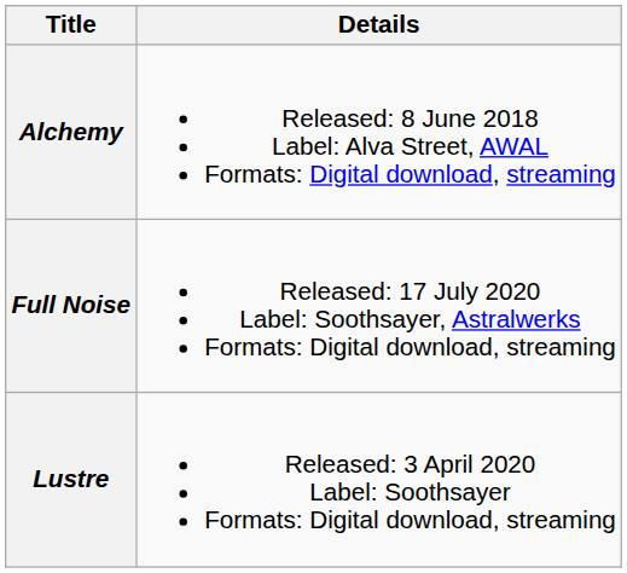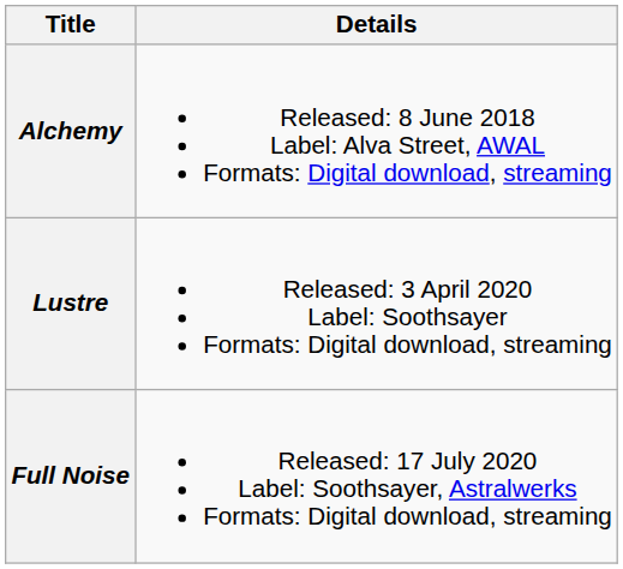 <table class="wikitable plainrowheaders" style="text-align:center;">
 <tr>
 <th>Title</th>
 <th>Details</th>
 </tr>
 <tr>
 <th scope="row"><em>Alchemy</em></th>
 <td><br><ul><li>Released: 8 June 2018</li><li>Label: Alva Street, <a href='#'>AWAL</a></li><li>Formats: <a href='#'>Digital download</a>, <a href='#'>streaming</a></li></ul></td>
 </tr>
 <tr>
+<th scope="row"><em>Lustre</em></th>
+<td><br><ul><li>Released: 3 April 2020</li><li>Label: Soothsayer</li><li>Formats: Digital download, streaming</li></ul></td>
+</tr>
+<tr>
 <th scope="row"><em>Full Noise</em></th>
 <td><br><ul><li>Released: 17 July 2020</li><li>Label: Soothsayer, <a href='#'>Astralwerks</a></li><li>Formats: Digital download, streaming</li></ul></td>
 </tr>
-<tr>
-<th scope="row"><em>Lustre</em></th>
-<td><br><ul><li>Released: 3 April 2020</li><li>Label: Soothsayer</li><li>Formats: Digital download, streaming</li></ul></td>
-</tr>
 </table>
